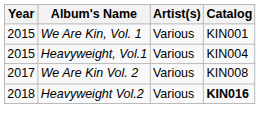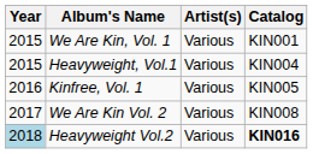 <table class="wikitable sortable">
 <tr>
 <th>Year</th>
 <th>Album's Name</th>
 <th>Artist(s)</th>
 <th>Catalog</th>
 </tr>
 <tr>
 <td>2015</td>
 <td><em>We Are Kin, Vol. 1 </em></td>
 <td>Various</td>
 <td>KIN001</td>
 </tr>
 <tr>
 <td>2015</td>
 <td><em>Heavyweight, Vol.1 </em></td>
 <td>Various</td>
 <td>KIN004</td>
 </tr>
 <tr>
+<td>2016</td>
+<td><em>Kinfree, Vol. 1</em></td>
+<td>Various</td>
+<td>KIN005</td>
+</tr>
+<tr>
 <td>2017</td>
 <td><em>We Are Kin Vol. 2</em></td>
 <td>Various</td>
 <td>KIN008</td>
 </tr>
 <tr>
-<td>2018</td>
+<td style="background: lightblue;">2018</td>
 <td><em>Heavyweight Vol.2</em></td>
 <td>Various</td>
 <td><strong>KIN016</strong></td>
 </tr>
 </table>
